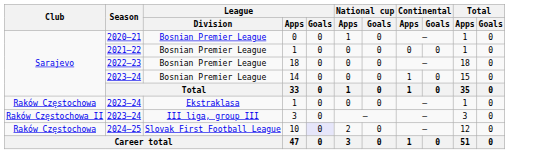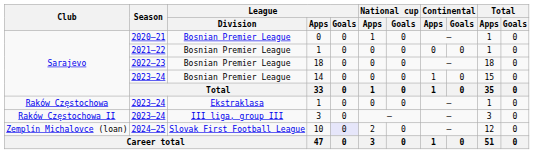 <table class="wikitable" style="text-align:center">
 <tr>
 <th rowspan=2>Club</th>
 <th rowspan=2>Season</th>
 <th colspan=3>League</th>
 <th colspan=2>National cup</th>
 <th colspan=2>Continental</th>
 <th colspan=2>Total</th>
 </tr>
 <tr>
 <th>Division</th>
 <th>Apps</th>
 <th>Goals</th>
 <th>Apps</th>
 <th>Goals</th>
 <th>Apps</th>
 <th>Goals</th>
 <th>Apps</th>
 <th>Goals</th>
 </tr>
 <tr>
 <td rowspan=5><a href='#'>Sarajevo</a></td>
 <td><a href='#'>2020–21</a></td>
 <td><a href='#'>Bosnian Premier League</a></td>
 <td>0</td>
 <td>0</td>
 <td>1</td>
 <td>0</td>
 <td colspan=2>—</td>
 <td>1</td>
 <td>0</td>
 </tr>
 <tr>
 <td><a href='#'>2021–22</a></td>
 <td>Bosnian Premier League</td>
 <td>1</td>
 <td>0</td>
 <td>0</td>
 <td>0</td>
 <td>0</td>
 <td>0</td>
 <td>1</td>
 <td>0</td>
 </tr>
 <tr>
 <td><a href='#'>2022–23</a></td>
 <td>Bosnian Premier League</td>
 <td>18</td>
 <td>0</td>
 <td>0</td>
 <td>0</td>
 <td colspan=2>—</td>
 <td>18</td>
 <td>0</td>
 </tr>
 <tr>
 <td><a href='#'>2023–24</a></td>
 <td>Bosnian Premier League</td>
 <td>14</td>
 <td>0</td>
 <td>0</td>
 <td>0</td>
 <td>1</td>
 <td>0</td>
 <td>15</td>
 <td>0</td>
 </tr>
 <tr>
 <th colspan=2>Total</th>
 <th>33</th>
 <th>0</th>
 <th>1</th>
 <th>0</th>
 <th>1</th>
 <th>0</th>
 <th>35</th>
 <th>0</th>
 </tr>
 <tr>
 <td><a href='#'>Raków Częstochowa</a></td>
 <td><a href='#'>2023–24</a></td>
 <td><a href='#'>Ekstraklasa</a></td>
 <td>1</td>
 <td>0</td>
 <td>0</td>
 <td>0</td>
 <td colspan=2>—</td>
 <td>1</td>
 <td>0</td>
 </tr>
 <tr>
 <td><a href='#'>Raków Częstochowa II</a></td>
 <td><a href='#'>2023–24</a></td>
 <td><a href='#'>III liga, group III</a></td>
 <td>3</td>
 <td>0</td>
 <td colspan=2>—</td>
 <td colspan=2>—</td>
 <td>3</td>
 <td>0</td>
 </tr>
 <tr>
-<td><a href='#'>Raków Częstochowa</a></td>
+<td><a href='#'>Zemplín Michalovce</a> (loan)</td>
 <td><a href='#'>2024–25</a></td>
 <td><a href='#'>Slovak First Football League</a></td>
 <td>10</td>
 <td style="background: lavender;">0</td>
 <td>2</td>
 <td>0</td>
 <td colspan=2>—</td>
 <td>12</td>
 <td>0</td>
 </tr>
 <tr>
 <th colspan=3>Career total</th>
 <th>47</th>
 <th>0</th>
 <th>3</th>
 <th>0</th>
 <th>1</th>
 <th>0</th>
 <th>51</th>
 <th>0</th>
 </tr>
 </table>
